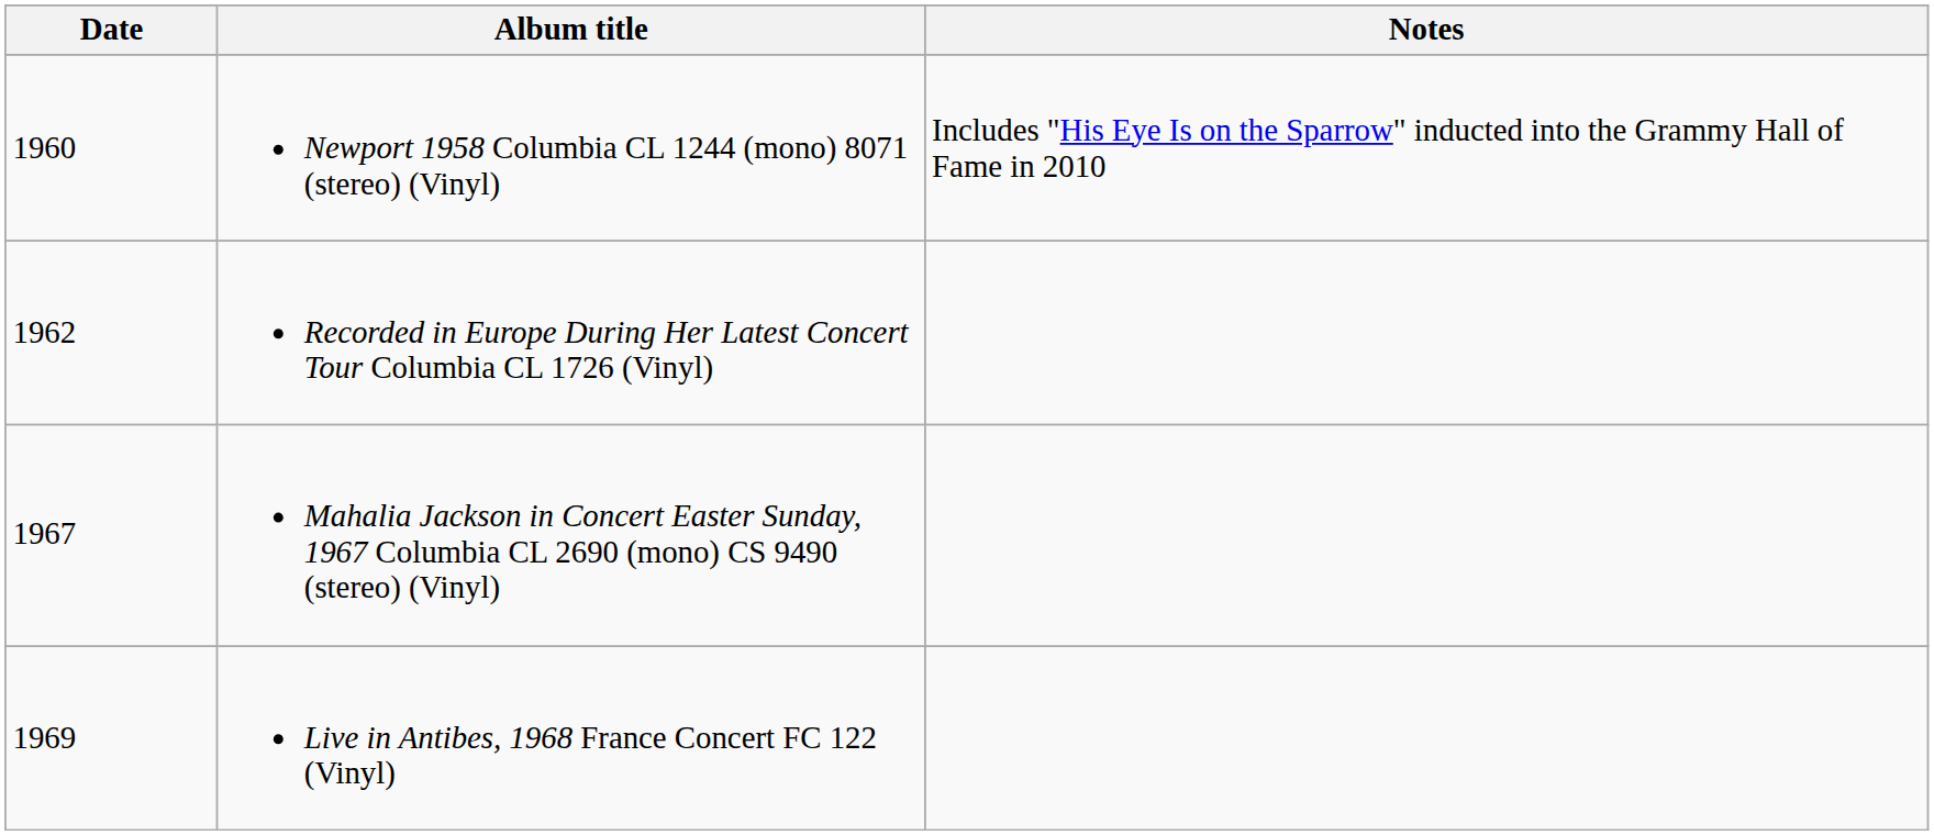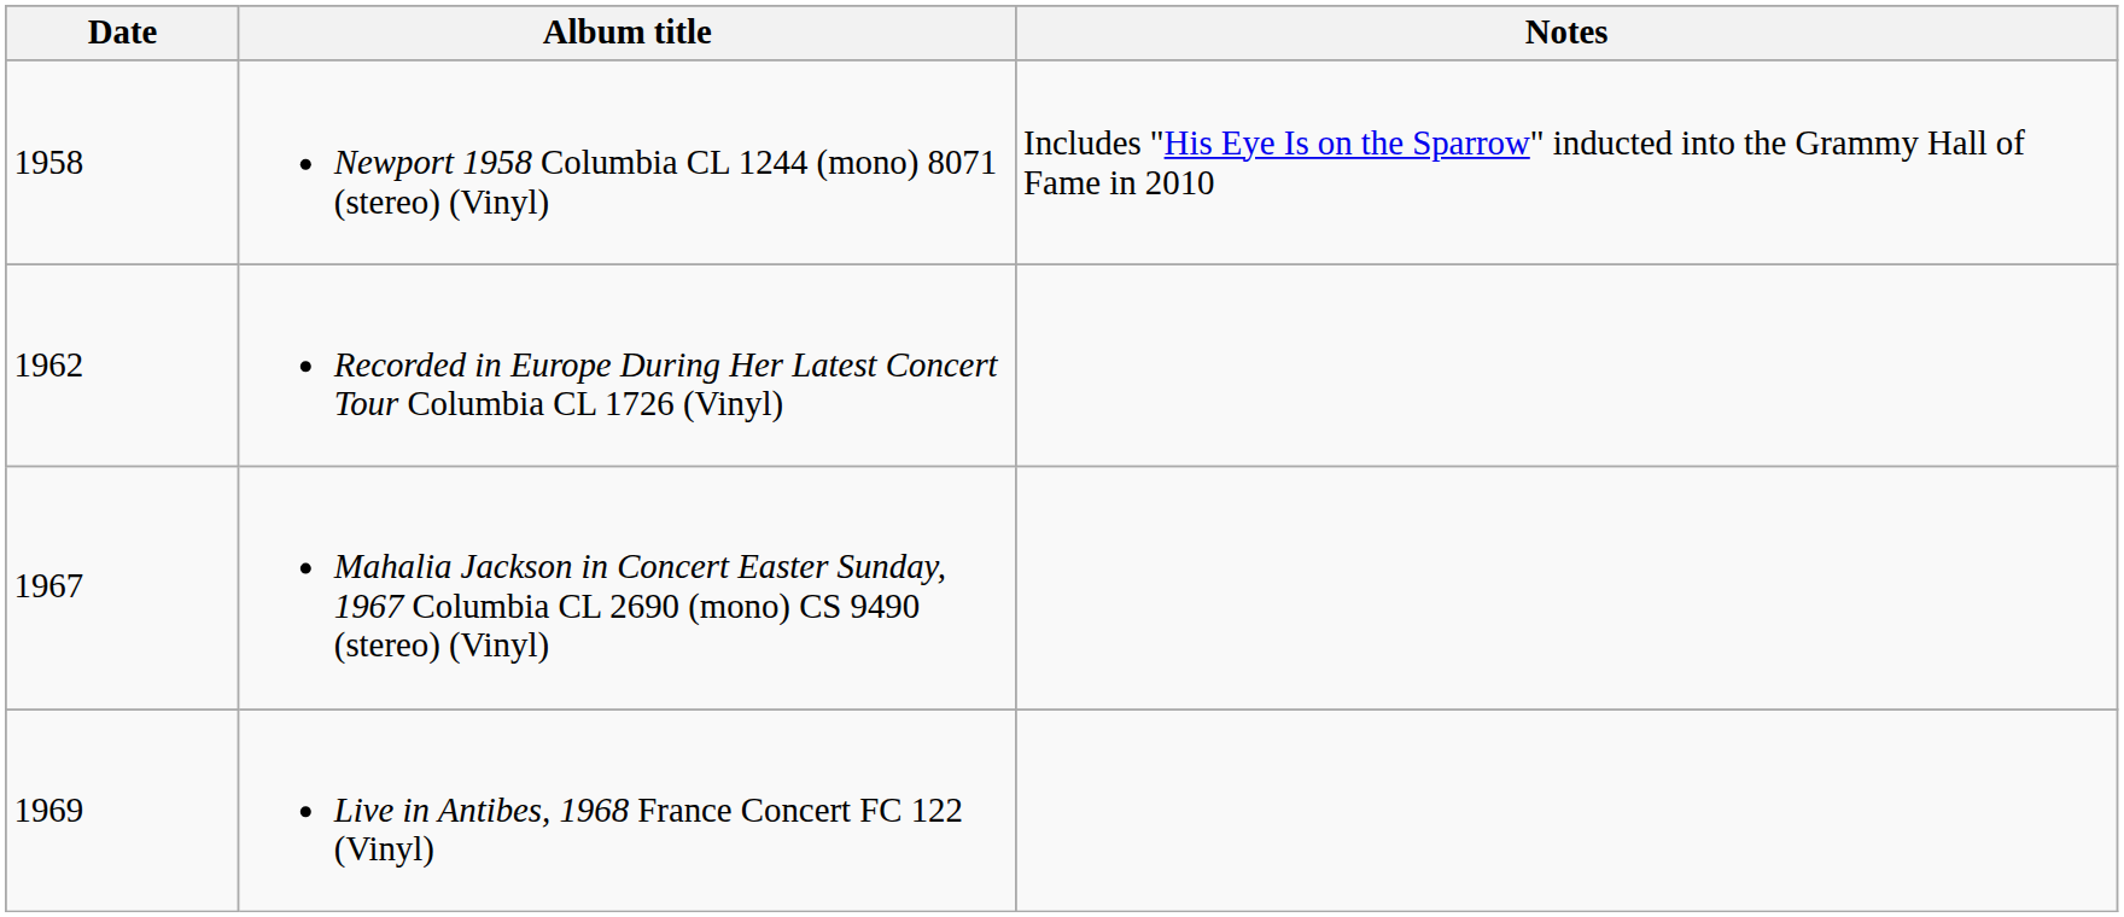 <table class="wikitable">
 <tr>
 <th scope="col" style="width: 100px;">Date</th>
 <th scope="col" style="width: 350px;">Album title</th>
 <th scope="col" style="width: 500px;">Notes</th>
 </tr>
 <tr>
-<td>1960</td>
+<td>1958</td>
 <td><br><ul><li><em>Newport 1958</em> Columbia CL 1244 (mono) 8071 (stereo) (Vinyl)</li></ul></td>
 <td>Includes "<a href='#'>His Eye Is on the Sparrow</a>" inducted into the Grammy Hall of Fame in 2010</td>
 </tr>
 <tr>
 <td>1962</td>
 <td><br><ul><li><em>Recorded in Europe During Her Latest Concert Tour</em> Columbia CL 1726 (Vinyl)</li></ul></td>
 <td></td>
 </tr>
 <tr>
 <td>1967</td>
 <td><br><ul><li><em>Mahalia Jackson in Concert Easter Sunday, 1967</em> Columbia CL 2690 (mono) CS 9490 (stereo) (Vinyl)</li></ul></td>
 <td></td>
 </tr>
 <tr>
 <td>1969</td>
 <td><br><ul><li><em>Live in Antibes, 1968</em> France Concert FC 122 (Vinyl)</li></ul></td>
 <td></td>
 </tr>
 </table>
